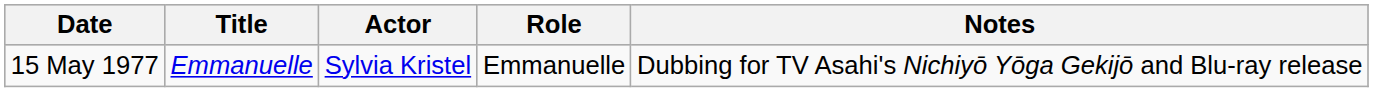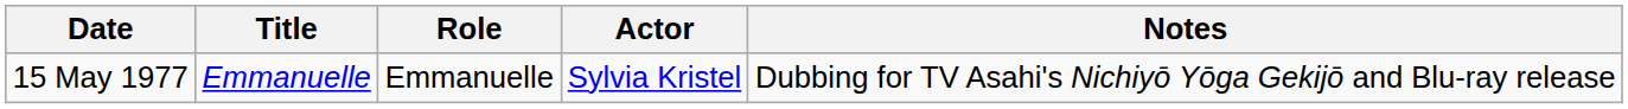 <table class="wikitable">
 <tr>
 <th>Date</th>
 <th>Title</th>
+<th>Role</th>
 <th>Actor</th>
-<th>Role</th>
 <th>Notes</th>
 </tr>
 <tr>
 <td>15 May 1977</td>
 <td><em><a href='#'>Emmanuelle</a></em></td>
+<td>Emmanuelle</td>
 <td><a href='#'>Sylvia Kristel</a></td>
-<td>Emmanuelle</td>
 <td>Dubbing for TV Asahi's <em>Nichiyō Yōga Gekijō</em> and Blu-ray release</td>
 </tr>
 </table>
